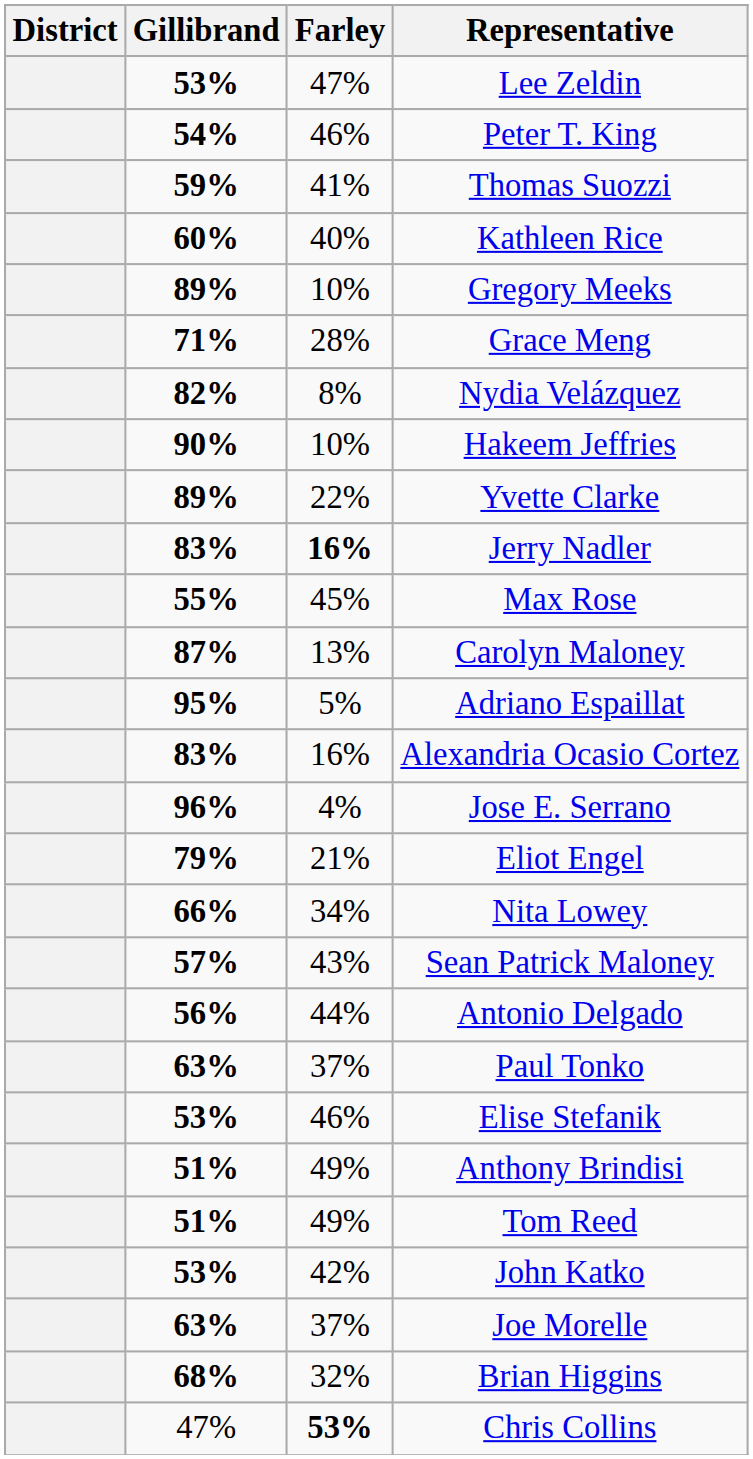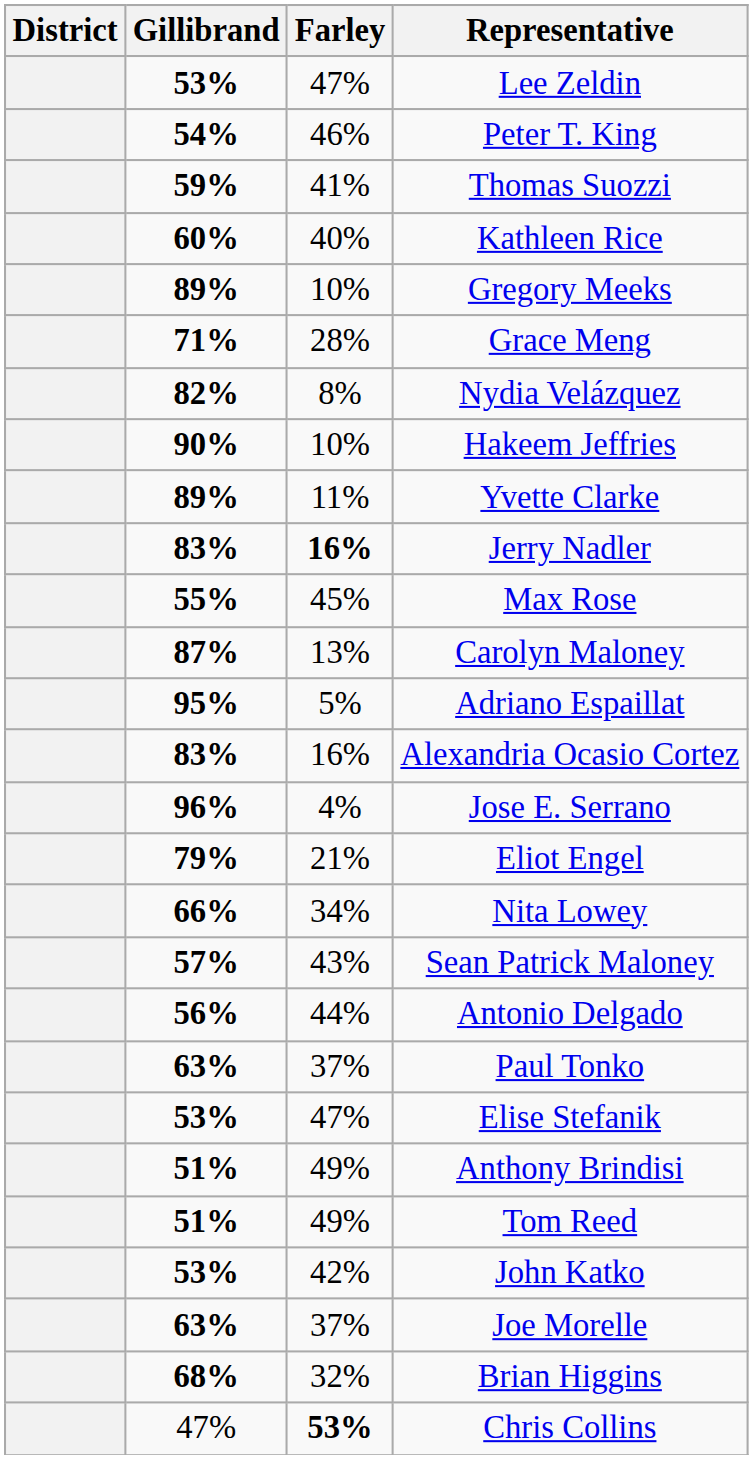 <table class=wikitable>
 <tr>
 <th>District</th>
 <th>Gillibrand</th>
 <th>Farley</th>
 <th>Representative</th>
 </tr>
 <tr align=center>
 <th></th>
 <td><strong>53%</strong></td>
 <td>47%</td>
 <td><a href='#'>Lee Zeldin</a></td>
 </tr>
 <tr align=center>
 <th></th>
 <td><strong>54%</strong></td>
 <td>46%</td>
 <td><a href='#'>Peter T. King</a></td>
 </tr>
 <tr align=center>
 <th></th>
 <td><strong>59%</strong></td>
 <td>41%</td>
 <td><a href='#'>Thomas Suozzi</a></td>
 </tr>
 <tr align=center>
 <th></th>
 <td><strong>60%</strong></td>
 <td>40%</td>
 <td><a href='#'>Kathleen Rice</a></td>
 </tr>
 <tr align=center>
 <th></th>
 <td><strong>89%</strong></td>
 <td>10%</td>
 <td><a href='#'>Gregory Meeks</a></td>
 </tr>
 <tr align=center>
 <th></th>
 <td><strong>71%</strong></td>
 <td>28%</td>
 <td><a href='#'>Grace Meng</a></td>
 </tr>
 <tr align=center>
 <th></th>
 <td><strong>82%</strong></td>
 <td>8%</td>
 <td><a href='#'>Nydia Velázquez</a></td>
 </tr>
 <tr align=center>
 <th></th>
 <td><strong>90%</strong></td>
 <td>10%</td>
 <td><a href='#'>Hakeem Jeffries</a></td>
 </tr>
 <tr align=center>
 <th></th>
 <td><strong>89%</strong></td>
-<td>22%</td>
+<td>11%</td>
 <td><a href='#'>Yvette Clarke</a></td>
 </tr>
 <tr align=center>
 <th></th>
 <td><strong>83%</strong></td>
 <td><strong>16%</strong></td>
 <td><a href='#'>Jerry Nadler</a></td>
 </tr>
 <tr align=center>
 <th></th>
 <td><strong>55%</strong></td>
 <td>45%</td>
 <td><a href='#'>Max Rose</a></td>
 </tr>
 <tr align=center>
 <th></th>
 <td><strong>87%</strong></td>
 <td>13%</td>
 <td><a href='#'>Carolyn Maloney</a></td>
 </tr>
 <tr align=center>
 <th></th>
 <td><strong>95%</strong></td>
 <td>5%</td>
 <td><a href='#'>Adriano Espaillat</a></td>
 </tr>
 <tr align=center>
 <th></th>
 <td><strong>83%</strong></td>
 <td>16%</td>
 <td><a href='#'>Alexandria Ocasio Cortez</a></td>
 </tr>
 <tr align=center>
 <th></th>
 <td><strong>96%</strong></td>
 <td>4%</td>
 <td><a href='#'>Jose E. Serrano</a></td>
 </tr>
 <tr align=center>
 <th></th>
 <td><strong>79%</strong></td>
 <td>21%</td>
 <td><a href='#'>Eliot Engel</a></td>
 </tr>
 <tr align=center>
 <th></th>
 <td><strong>66%</strong></td>
 <td>34%</td>
 <td><a href='#'>Nita Lowey</a></td>
 </tr>
 <tr align=center>
 <th></th>
 <td><strong>57%</strong></td>
 <td>43%</td>
 <td><a href='#'>Sean Patrick Maloney</a></td>
 </tr>
 <tr align=center>
 <th></th>
 <td><strong>56%</strong></td>
 <td>44%</td>
 <td><a href='#'>Antonio Delgado</a></td>
 </tr>
 <tr align=center>
 <th></th>
 <td><strong>63%</strong></td>
 <td>37%</td>
 <td><a href='#'>Paul Tonko</a></td>
 </tr>
 <tr align=center>
 <th></th>
 <td><strong>53%</strong></td>
-<td>46%</td>
+<td>47%</td>
 <td><a href='#'>Elise Stefanik</a></td>
 </tr>
 <tr align=center>
 <th></th>
 <td><strong>51%</strong></td>
 <td>49%</td>
 <td><a href='#'>Anthony Brindisi</a></td>
 </tr>
 <tr align=center>
 <th></th>
 <td><strong>51%</strong></td>
 <td>49%</td>
 <td><a href='#'>Tom Reed</a></td>
 </tr>
 <tr align=center>
 <th></th>
 <td><strong>53%</strong></td>
 <td>42%</td>
 <td><a href='#'>John Katko</a></td>
 </tr>
 <tr align=center>
 <th></th>
 <td><strong>63%</strong></td>
 <td>37%</td>
 <td><a href='#'>Joe Morelle</a></td>
 </tr>
 <tr align=center>
 <th></th>
 <td><strong>68%</strong></td>
 <td>32%</td>
 <td><a href='#'>Brian Higgins</a></td>
 </tr>
 <tr align=center>
 <th></th>
 <td>47%</td>
 <td><strong>53%</strong></td>
 <td><a href='#'>Chris Collins</a></td>
 </tr>
 <tr align=center>
 </tr>
 </table>
